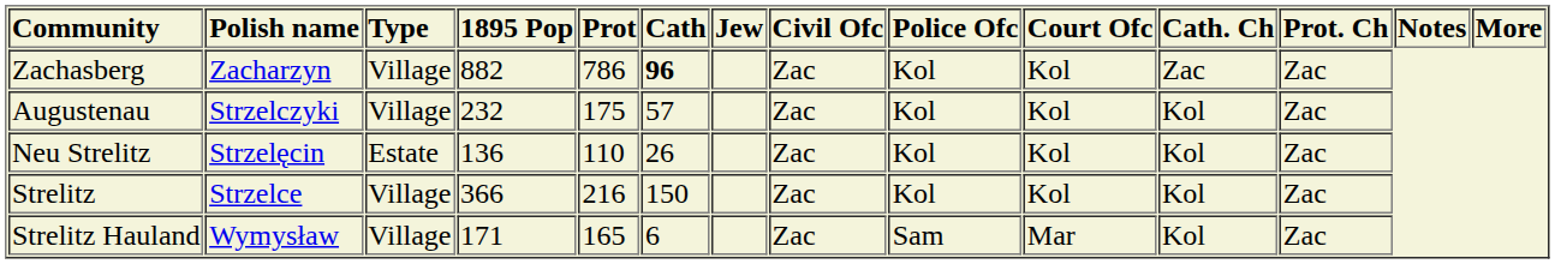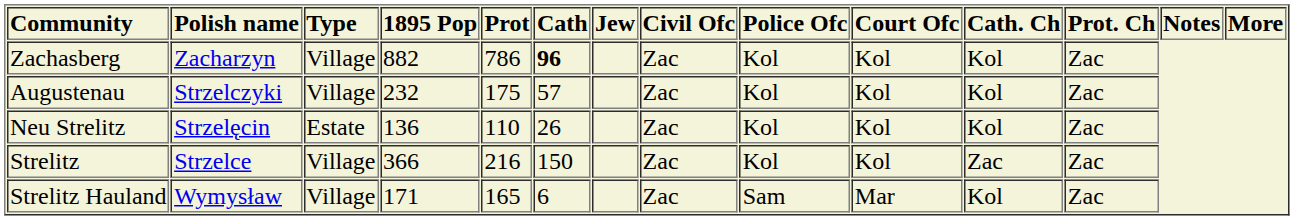 <table border=1 cellspacing=1 bgcolor="#F4F4DB">
 <tr>
 <td><strong>Community</strong></td>
 <td><strong>Polish name</strong></td>
 <td><strong>Type</strong></td>
 <td><strong>1895 Pop</strong></td>
 <td><strong>Prot</strong></td>
 <td><strong>Cath</strong></td>
 <td><strong>Jew</strong></td>
 <td><strong>Civil Ofc</strong></td>
 <td><strong>Police Ofc</strong></td>
 <td><strong>Court Ofc</strong></td>
 <td><strong>Cath. Ch</strong></td>
 <td><strong>Prot. Ch</strong></td>
 <td><strong>Notes</strong></td>
 <td><strong>More</strong></td>
 </tr>
 <tr>
 <td>Zachasberg</td>
 <td><a href='#'>Zacharzyn</a></td>
 <td>Village</td>
 <td>882</td>
 <td>786</td>
 <td><strong>96</strong></td>
 <td></td>
 <td>Zac</td>
 <td>Kol</td>
 <td>Kol</td>
-<td>Zac</td>
+<td>Kol</td>
 <td>Zac</td>
 </tr>
 <tr>
 <td>Augustenau</td>
 <td><a href='#'>Strzelczyki</a></td>
 <td>Village</td>
 <td>232</td>
 <td>175</td>
 <td>57</td>
 <td></td>
 <td>Zac</td>
 <td>Kol</td>
 <td>Kol</td>
 <td>Kol</td>
 <td>Zac</td>
 </tr>
 <tr>
 <td>Neu Strelitz</td>
 <td><a href='#'>Strzelęcin</a></td>
 <td>Estate</td>
 <td>136</td>
 <td>110</td>
 <td>26</td>
 <td></td>
 <td>Zac</td>
 <td>Kol</td>
 <td>Kol</td>
 <td>Kol</td>
 <td>Zac</td>
 </tr>
 <tr>
 <td>Strelitz</td>
 <td><a href='#'>Strzelce</a></td>
 <td>Village</td>
 <td>366</td>
 <td>216</td>
 <td>150</td>
 <td></td>
 <td>Zac</td>
 <td>Kol</td>
 <td>Kol</td>
-<td>Kol</td>
+<td>Zac</td>
 <td>Zac</td>
 </tr>
 <tr>
 <td>Strelitz Hauland</td>
 <td><a href='#'>Wymysław</a></td>
 <td>Village</td>
 <td>171</td>
 <td>165</td>
 <td>6</td>
 <td></td>
 <td>Zac</td>
 <td>Sam</td>
 <td>Mar</td>
 <td>Kol</td>
 <td>Zac</td>
 </tr>
 </table>
